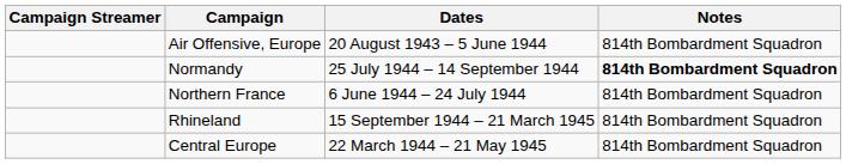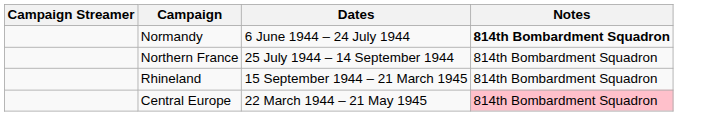 <table class="wikitable">
 <tr style="background:#efefef;">
 <th>Campaign Streamer</th>
 <th>Campaign</th>
 <th>Dates</th>
 <th>Notes</th>
 </tr>
 <tr>
 <td></td>
-<td>Air Offensive, Europe</td>
-<td>20 August 1943 – 5 June 1944</td>
-<td>814th Bombardment Squadron</td>
-</tr>
-<tr>
-<td></td>
 <td>Normandy</td>
-<td>25 July 1944 – 14 September 1944</td>
+<td>6 June 1944 – 24 July 1944</td>
 <td><strong>814th Bombardment Squadron</strong></td>
 </tr>
 <tr>
 <td></td>
 <td>Northern France</td>
-<td>6 June 1944 – 24 July 1944</td>
+<td>25 July 1944 – 14 September 1944</td>
 <td>814th Bombardment Squadron</td>
 </tr>
 <tr>
 <td></td>
 <td>Rhineland</td>
 <td>15 September 1944 – 21 March 1945</td>
 <td>814th Bombardment Squadron</td>
 </tr>
 <tr>
 <td></td>
 <td>Central Europe</td>
 <td>22 March 1944 – 21 May 1945</td>
-<td>814th Bombardment Squadron</td>
+<td style="background: pink;">814th Bombardment Squadron</td>
 </tr>
 </table>
